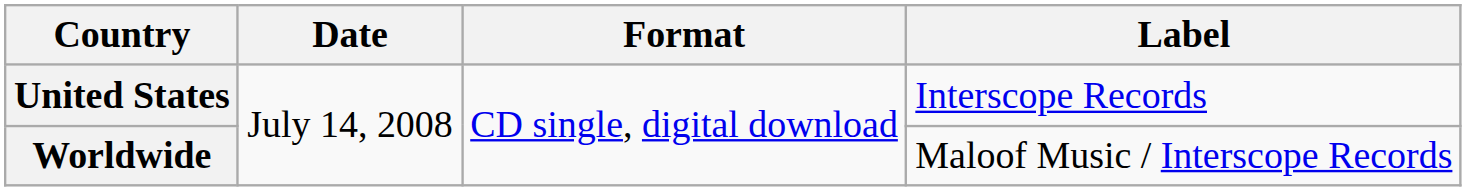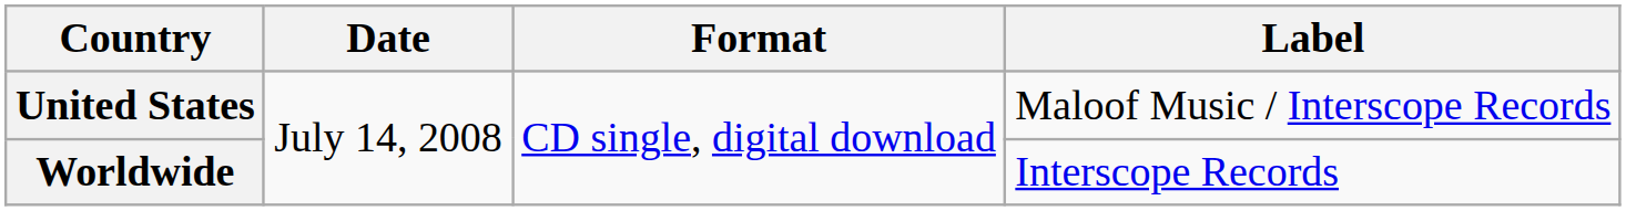 <table class="wikitable plainrowheaders">
 <tr>
 <th scope="col">Country</th>
 <th>Date</th>
 <th>Format</th>
 <th>Label</th>
 </tr>
 <tr>
 <th scope="row">United States</th>
 <td rowspan="2">July 14, 2008</td>
 <td rowspan="2"><a href='#'>CD single</a>, <a href='#'>digital download</a></td>
-<td><a href='#'>Interscope Records</a></td>
+<td>Maloof Music / <a href='#'>Interscope Records</a></td>
 </tr>
 <tr>
 <th scope="row">Worldwide</th>
-<td>Maloof Music / <a href='#'>Interscope Records</a></td>
+<td><a href='#'>Interscope Records</a></td>
 </tr>
 </table>
